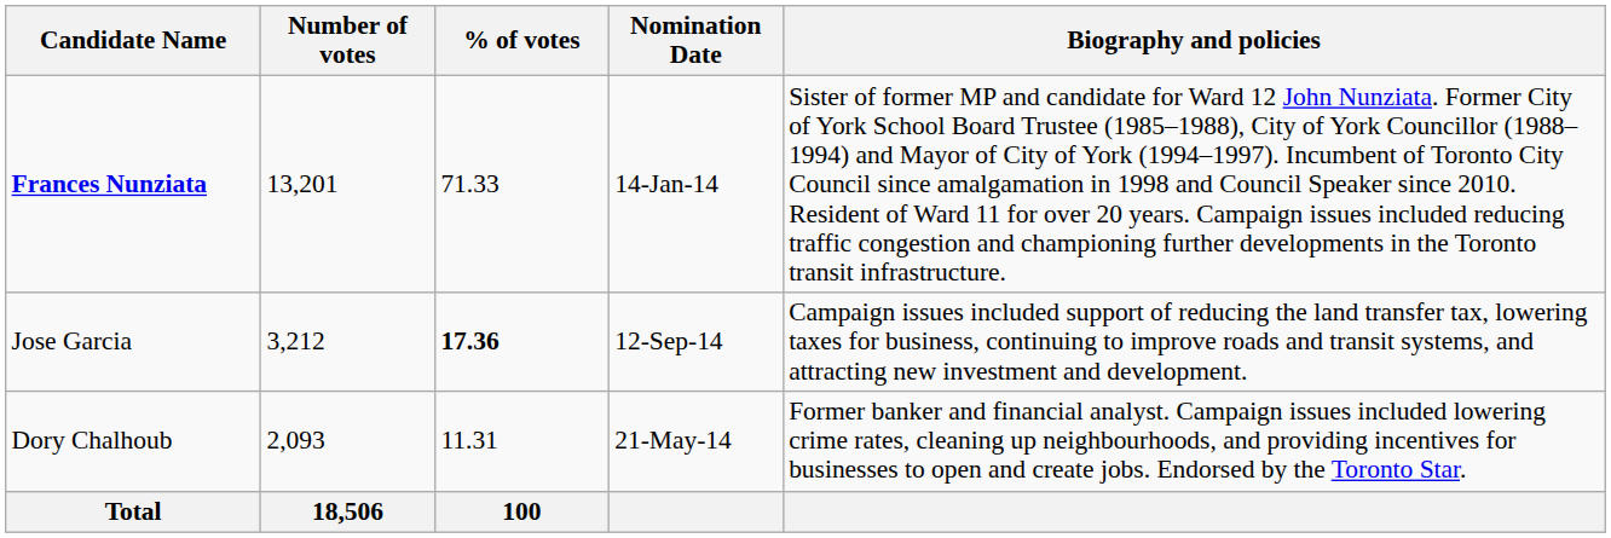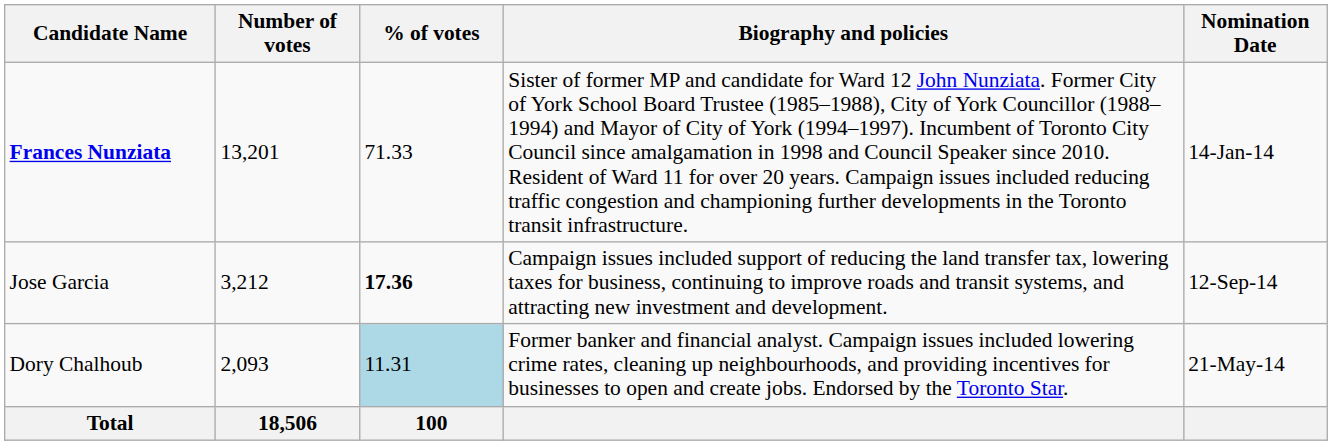 <table class="wikitable">
 <tr>
 <th scope="col" style="width: 150px;">Candidate Name</th>
 <th scope="col" style="width: 100px;">Number of votes</th>
 <th scope="col" style="width: 100px;">% of votes</th>
+<th scope="col" style="width: 500px;">Biography and policies</th>
 <th scope="col" style="width: 100px;">Nomination Date</th>
-<th scope="col" style="width: 500px;">Biography and policies</th>
 </tr>
 <tr>
 <td><strong><a href='#'>Frances Nunziata</a></strong></td>
 <td>13,201</td>
 <td>71.33</td>
+<td>Sister of former MP and candidate for Ward 12 <a href='#'>John Nunziata</a>. Former City of York School Board Trustee (1985–1988), City of York Councillor (1988–1994) and Mayor of City of York (1994–1997). Incumbent of Toronto City Council since amalgamation in 1998 and Council Speaker since 2010. Resident of Ward 11 for over 20 years. Campaign issues included reducing traffic congestion and championing further developments in the Toronto transit infrastructure.</td>
 <td>14-Jan-14</td>
-<td>Sister of former MP and candidate for Ward 12 <a href='#'>John Nunziata</a>. Former City of York School Board Trustee (1985–1988), City of York Councillor (1988–1994) and Mayor of City of York (1994–1997). Incumbent of Toronto City Council since amalgamation in 1998 and Council Speaker since 2010. Resident of Ward 11 for over 20 years. Campaign issues included reducing traffic congestion and championing further developments in the Toronto transit infrastructure.</td>
 </tr>
 <tr>
 <td>Jose Garcia</td>
 <td>3,212</td>
 <td><strong>17.36</strong></td>
+<td>Campaign issues included support of reducing the land transfer tax, lowering taxes for business, continuing to improve roads and transit systems, and attracting new investment and development.</td>
 <td>12-Sep-14</td>
-<td>Campaign issues included support of reducing the land transfer tax, lowering taxes for business, continuing to improve roads and transit systems, and attracting new investment and development.</td>
 </tr>
 <tr>
 <td>Dory Chalhoub</td>
 <td>2,093</td>
-<td>11.31</td>
+<td style="background: lightblue;">11.31</td>
+<td>Former banker and financial analyst. Campaign issues included lowering crime rates, cleaning up neighbourhoods, and providing incentives for businesses to open and create jobs. Endorsed by the <a href='#'>Toronto Star</a>.</td>
 <td>21-May-14</td>
-<td>Former banker and financial analyst. Campaign issues included lowering crime rates, cleaning up neighbourhoods, and providing incentives for businesses to open and create jobs. Endorsed by the <a href='#'>Toronto Star</a>.</td>
 </tr>
 <tr>
 <th>Total</th>
 <th>18,506</th>
 <th>100</th>
 <th></th>
 <th></th>
 </tr>
 </table>
